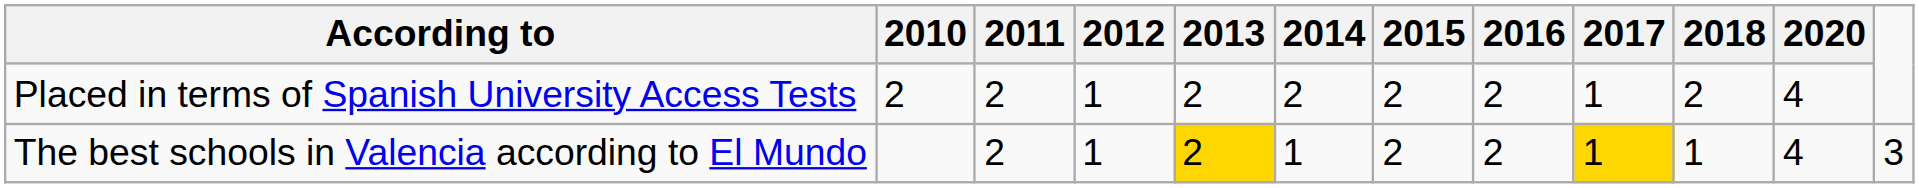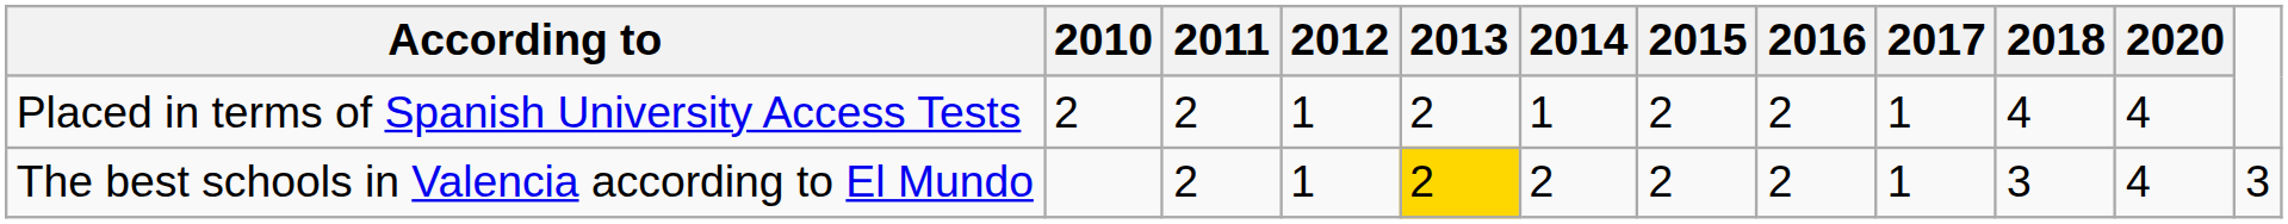 <table class="wikitable" style="text-align=center;">
 <tr>
 <th>According to</th>
 <th>2010</th>
 <th>2011</th>
 <th>2012</th>
 <th>2013</th>
 <th>2014</th>
 <th>2015</th>
 <th>2016</th>
 <th>2017</th>
 <th>2018</th>
 <th>2020</th>
 </tr>
 <tr>
 <td>Placed in terms of <a href='#'>Spanish University Access Tests</a></td>
 <td>2</td>
 <td>2</td>
 <td>1</td>
 <td>2</td>
-<td>2</td>
+<td>1</td>
 <td>2</td>
 <td>2</td>
 <td>1</td>
-<td>2</td>
+<td>4</td>
 <td>4</td>
 </tr>
 <tr>
 <td>The best schools in <a href='#'>Valencia</a> according to <a href='#'>El Mundo</a></td>
 <td></td>
 <td>2</td>
 <td>1</td>
 <td style="background: gold;">2</td>
-<td>1</td>
+<td>2</td>
 <td>2 </td>
 <td>2</td>
-<td style="background: gold;">1</td>
 <td>1</td>
+<td>3</td>
 <td>4</td>
 <td>3</td>
 </tr>
 </table>
